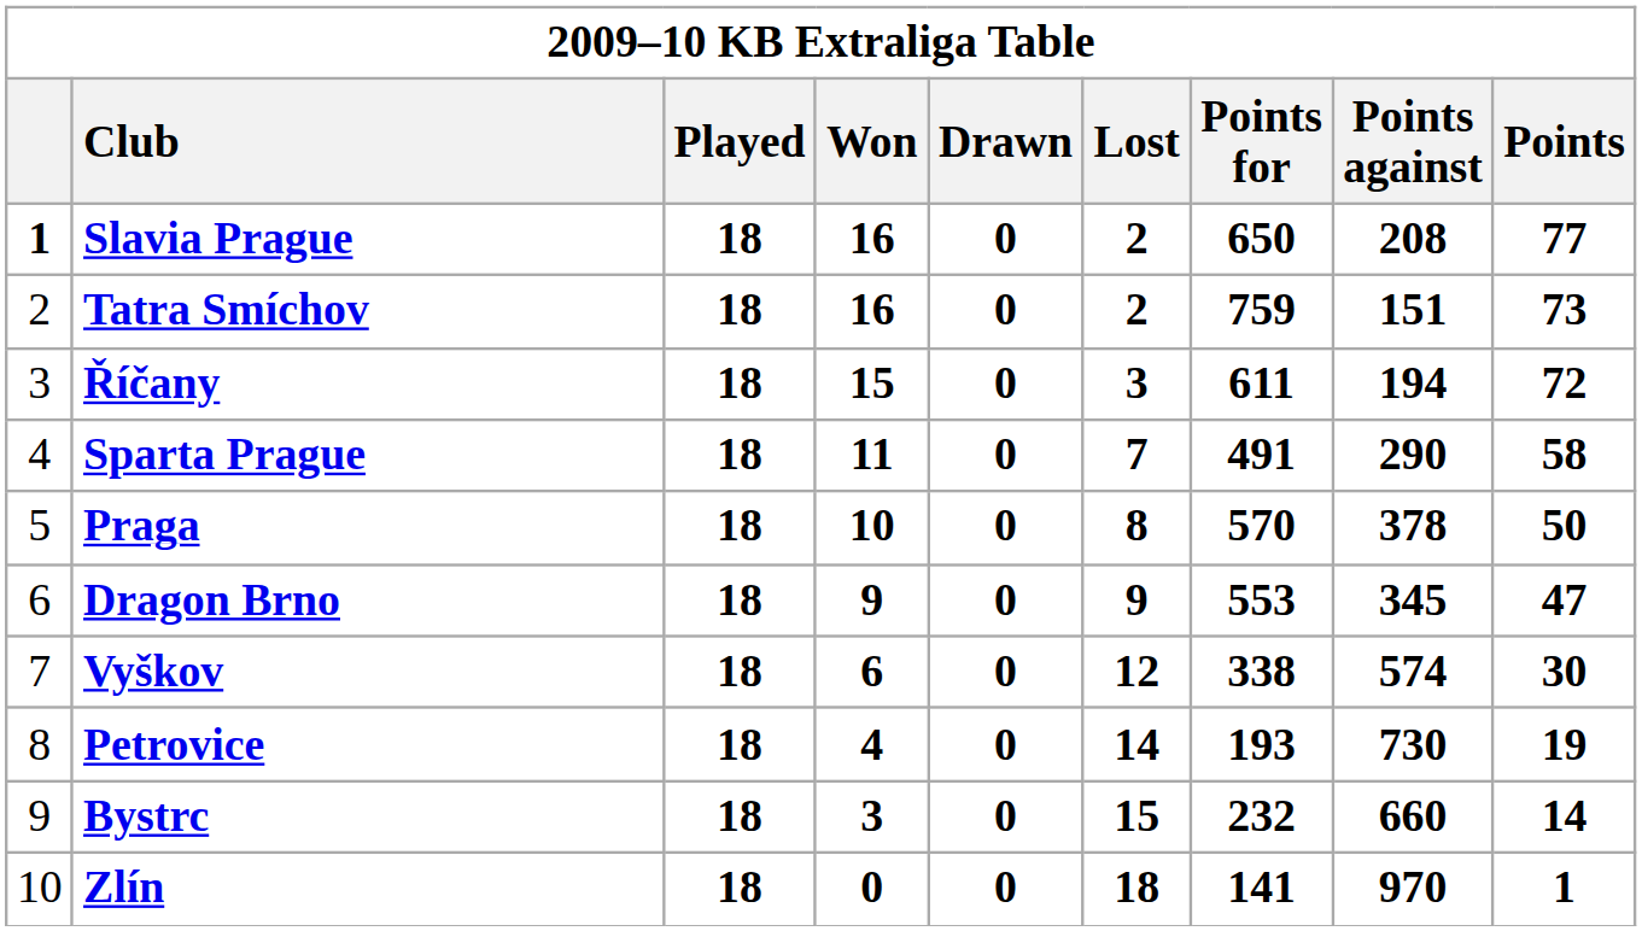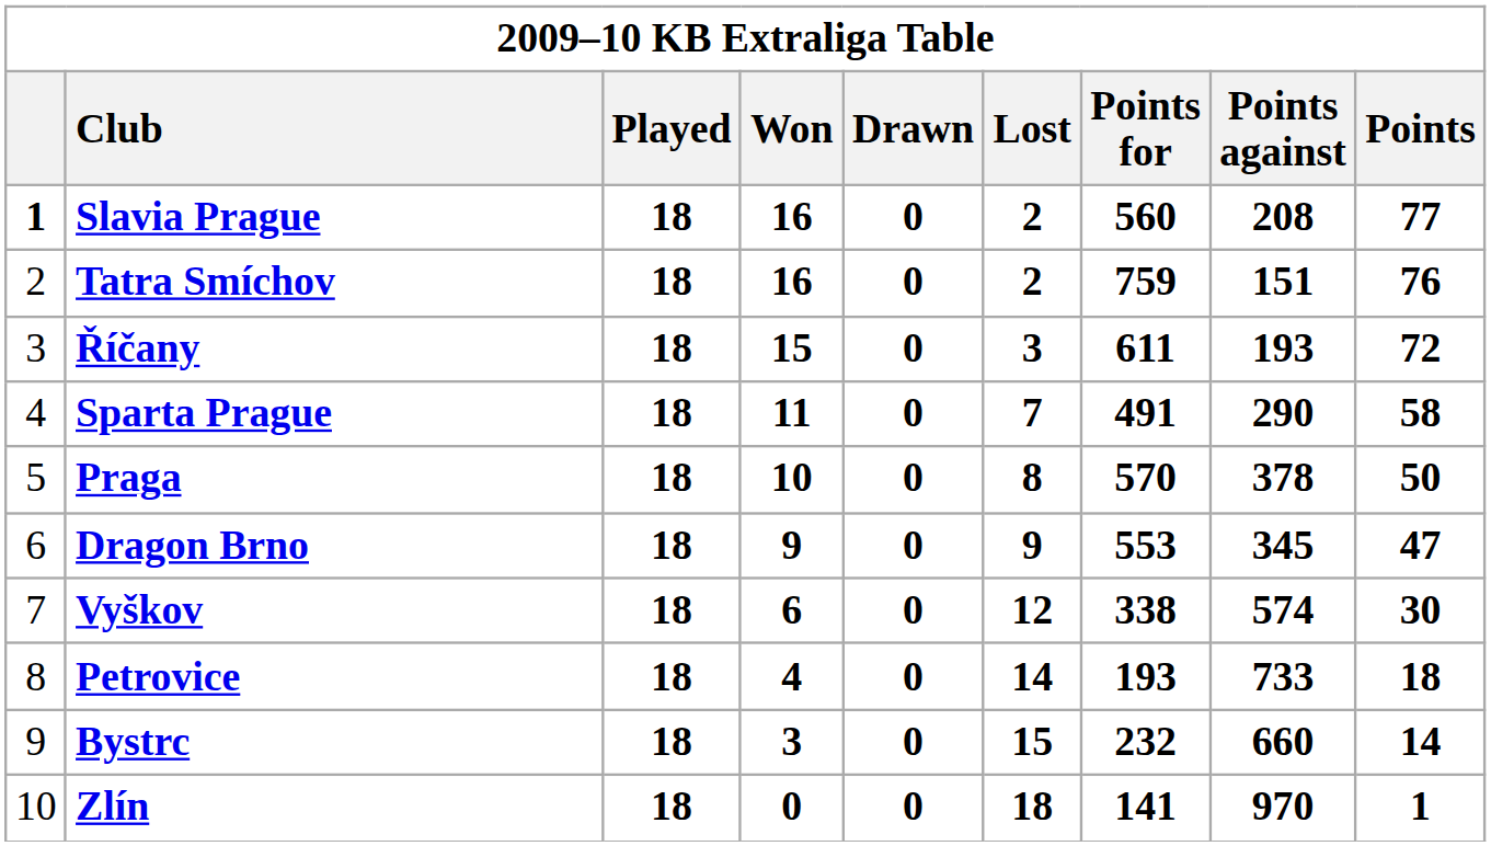 <table class="wikitable" style="float:left; margin-right:15px; text-align: center;">
 <tr>
 <td colspan="10" bgcolor="#FFFFFF" cellpadding="0" cellspacing="0"><strong>2009–10 KB Extraliga Table</strong></td>
 </tr>
 <tr>
 <th bgcolor="#efefef" width="10"></th>
 <th bgcolor="#efefef" style="text-align:left" width="200">Club</th>
 <th bgcolor="#efefef" width="20">Played</th>
 <th bgcolor="#efefef" width="20">Won</th>
 <th bgcolor="#efefef" width="20">Drawn</th>
 <th bgcolor="#efefef" width="20">Lost</th>
 <th bgcolor="#efefef" width="20">Points for</th>
 <th bgcolor="#efefef" width="20">Points against</th>
 <th bgcolor="#efefef" width="20">Points</th>
 </tr>
 <tr bgcolor=#ffffff align=center>
 <td><strong>1</strong></td>
 <td align=left><strong><a href='#'>Slavia Prague</a></strong></td>
 <td><strong>18</strong></td>
 <td><strong>16</strong></td>
 <td><strong>0</strong></td>
 <td><strong>2</strong></td>
-<td><strong>650</strong></td>
+<td><strong>560</strong></td>
 <td><strong>208</strong></td>
 <td><strong>77</strong></td>
 </tr>
 <tr bgcolor=#ffffff align=center>
 <td>2</td>
 <td align=left><strong><a href='#'>Tatra Smíchov</a></strong></td>
 <td><strong>18</strong></td>
 <td><strong>16</strong></td>
 <td><strong>0</strong></td>
 <td><strong>2</strong></td>
 <td><strong>759</strong></td>
 <td><strong>151</strong></td>
-<td><strong>73</strong></td>
+<td><strong>76</strong></td>
 </tr>
 <tr bgcolor=#ffffff align=center>
 <td>3</td>
 <td align=left><strong><a href='#'>Říčany</a></strong></td>
 <td><strong>18</strong></td>
 <td><strong>15</strong></td>
 <td><strong>0</strong></td>
 <td><strong>3</strong></td>
 <td><strong>611</strong></td>
-<td><strong>194</strong></td>
+<td><strong>193</strong></td>
 <td><strong>72</strong></td>
 </tr>
 <tr bgcolor=#ffffff align=center>
 <td>4</td>
 <td align=left><strong><a href='#'>Sparta Prague</a></strong></td>
 <td><strong>18</strong></td>
 <td><strong>11</strong></td>
 <td><strong>0</strong></td>
 <td><strong>7</strong></td>
 <td><strong>491</strong></td>
 <td><strong>290</strong></td>
 <td><strong>58</strong></td>
 </tr>
 <tr bgcolor=#ffffff align=center>
 <td>5</td>
 <td align=left><strong><a href='#'>Praga</a></strong></td>
 <td><strong>18</strong></td>
 <td><strong>10</strong></td>
 <td><strong>0</strong></td>
 <td><strong>8</strong></td>
 <td><strong>570</strong></td>
 <td><strong>378</strong></td>
 <td><strong>50</strong></td>
 </tr>
 <tr bgcolor=#ffffff align=center>
 <td>6</td>
 <td align=left><strong><a href='#'>Dragon Brno</a></strong></td>
 <td><strong>18</strong></td>
 <td><strong>9</strong></td>
 <td><strong>0</strong></td>
 <td><strong>9</strong></td>
 <td><strong>553</strong></td>
 <td><strong>345</strong></td>
 <td><strong>47</strong></td>
 </tr>
 <tr bgcolor=#ffffff align=center>
 <td>7</td>
 <td align=left><strong><a href='#'>Vyškov</a></strong></td>
 <td><strong>18</strong></td>
 <td><strong>6</strong></td>
 <td><strong>0</strong></td>
 <td><strong>12</strong></td>
 <td><strong>338</strong></td>
 <td><strong>574</strong></td>
 <td><strong>30</strong></td>
 </tr>
 <tr bgcolor=#ffffff align=center>
 <td>8</td>
 <td align=left><strong><a href='#'>Petrovice</a></strong></td>
 <td><strong>18</strong></td>
 <td><strong>4</strong></td>
 <td><strong>0</strong></td>
 <td><strong>14</strong></td>
 <td><strong>193</strong></td>
-<td><strong>730</strong></td>
-<td><strong>19</strong></td>
+<td><strong>733</strong></td>
+<td><strong>18</strong></td>
 </tr>
 <tr bgcolor=#ffffff align=center>
 <td>9</td>
 <td align=left><strong><a href='#'>Bystrc</a></strong></td>
 <td><strong>18</strong></td>
 <td><strong>3</strong></td>
 <td><strong>0</strong></td>
 <td><strong>15</strong></td>
 <td><strong>232</strong></td>
 <td><strong>660</strong></td>
 <td><strong>14</strong></td>
 </tr>
 <tr bgcolor=#ffffff align=center>
 <td>10</td>
 <td align=left><strong><a href='#'>Zlín</a></strong></td>
 <td><strong>18</strong></td>
 <td><strong>0</strong></td>
 <td><strong>0</strong></td>
 <td><strong>18</strong></td>
 <td><strong>141</strong></td>
 <td><strong>970</strong></td>
 <td><strong>1</strong></td>
 </tr>
 </table>
